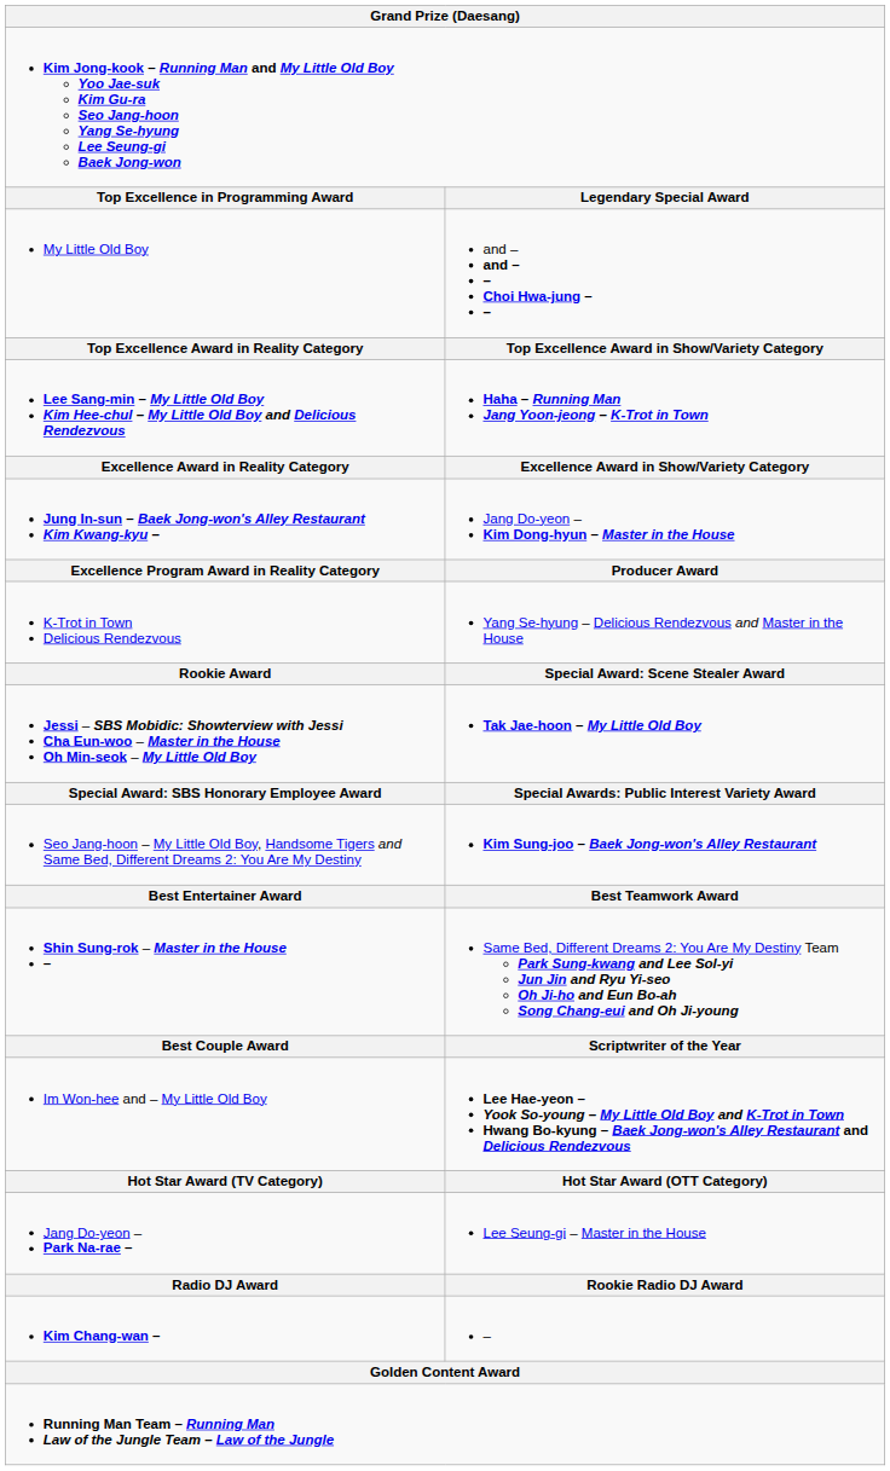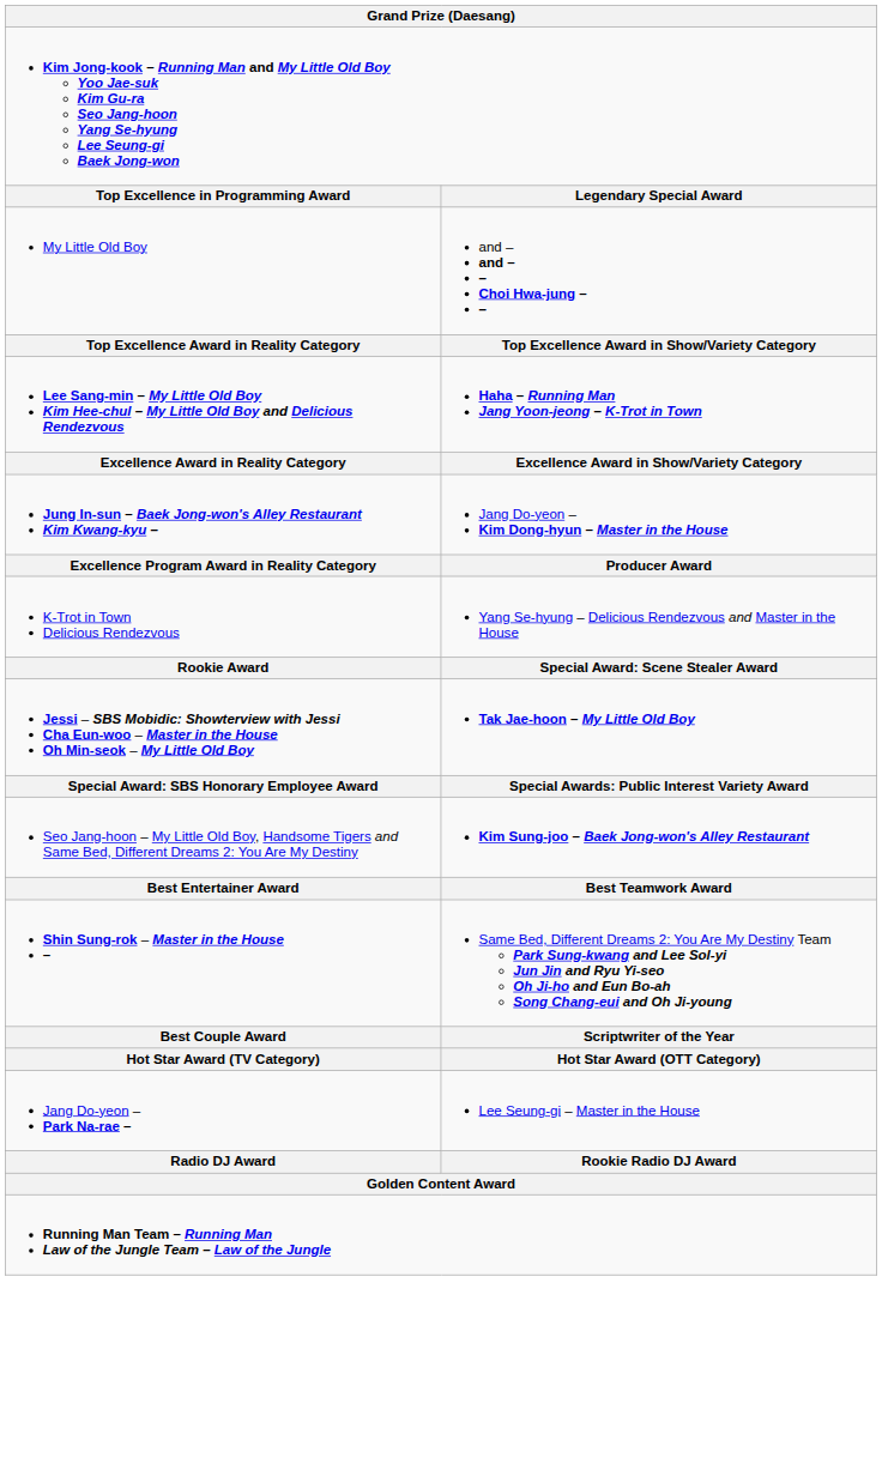 <table class="wikitable" style="width:80%;">
 <tr>
 <th scope="col" colspan="2">Grand Prize (Daesang)</th>
 </tr>
 <tr>
 <td colspan="2" valign="top"><br><ul><li><strong><a href='#'>Kim Jong-kook</a> – <em><a href='#'>Running Man</a></em> and <em><a href='#'>My Little Old Boy</a><strong><em><ul><li><a href='#'>Yoo Jae-suk</a></li><li><a href='#'>Kim Gu-ra</a></li><li><a href='#'>Seo Jang-hoon</a></li><li><a href='#'>Yang Se-hyung</a></li><li><a href='#'>Lee Seung-gi</a></li><li><a href='#'>Baek Jong-won</a></li></ul></li></ul></td>
 </tr>
 <tr>
 <th scope="col" width="50%">Top Excellence in Programming Award</th>
 <th scope="col" width="50%">Legendary Special Award</th>
 </tr>
 <tr>
 <td valign="top"><br><ul><li></em></strong><a href='#'>My Little Old Boy</a><strong><em></li></ul></td>
 <td valign="top"><br><ul><li></strong> and  – </em></em></strong></li><li><strong> and  – <em><strong><em></li><li></strong> – </em></em></strong></li><li><strong><a href='#'>Choi Hwa-jung</a> – <em><strong><em></li><li></strong> – </em></em></strong></li></ul></td>
 </tr>
 <tr>
 <th scope="col">Top Excellence Award in Reality Category</th>
 <th scope="col">Top Excellence Award in Show/Variety Category</th>
 </tr>
 <tr>
 <td valign="top"><br><ul><li><strong><a href='#'>Lee Sang-min</a> – <em><a href='#'>My Little Old Boy</a><strong><em></li><li></strong><a href='#'>Kim Hee-chul</a> – </em><a href='#'>My Little Old Boy</a><em> and </em><a href='#'>Delicious Rendezvous</a></em></strong></li></ul></td>
 <td valign="top"><br><ul><li><strong><a href='#'>Haha</a> – <em><a href='#'>Running Man</a><strong><em></li><li></strong><a href='#'>Jang Yoon-jeong</a> – </em><a href='#'>K-Trot in Town</a></em></strong></li></ul></td>
 </tr>
 <tr>
 <th scope="col">Excellence Award in Reality Category</th>
 <th scope="col">Excellence Award in Show/Variety Category</th>
 </tr>
 <tr>
 <td valign="top"><br><ul><li><strong><a href='#'>Jung In-sun</a> – <em><a href='#'>Baek Jong-won's Alley Restaurant</a><strong><em></li><li><a href='#'></strong>Kim Kwang-kyu<strong></a> – </em></strong><strong><em></li></ul></td>
 <td valign="top"><br><ul><li></strong><a href='#'>Jang Do-yeon</a> – </em></em></strong></li><li><strong><a href='#'>Kim Dong-hyun</a> – <em><a href='#'>Master in the House</a><strong><em></li></ul></td>
 </tr>
 <tr>
 <th scope="col">Excellence Program Award in Reality Category</th>
 <th scope="col">Producer Award</th>
 </tr>
 <tr>
 <td><br><ul><li></em></strong><a href='#'>K-Trot in Town</a><strong><em></li><li></em></strong><a href='#'>Delicious Rendezvous</a><strong><em></li></ul></td>
 <td><br><ul><li></strong><a href='#'>Yang Se-hyung</a> – </em><a href='#'>Delicious Rendezvous</a><em> and </em><a href='#'>Master in the House</a></em></strong></li></ul></td>
 </tr>
 <tr>
 <th scope="col">Rookie Award</th>
 <th scope="col">Special Award: Scene Stealer Award</th>
 </tr>
 <tr>
 <td valign="top"><br><ul><li><strong><a href='#'>Jessi</a></strong> – <strong><em>SBS Mobidic: Showterview with Jessi</em></strong></li><li><strong><a href='#'>Cha Eun-woo</a></strong> – <strong><em><a href='#'>Master in the House</a></em></strong></li><li><strong><a href='#'>Oh Min-seok</a></strong>  – <strong><em><a href='#'>My Little Old Boy</a></em></strong></li></ul></td>
 <td valign="top"><br><ul><li><strong><a href='#'>Tak Jae-hoon</a> – <em><a href='#'>My Little Old Boy</a><strong><em></li></ul></td>
 </tr>
 <tr>
 <th scope="col">Special Award: SBS Honorary Employee Award</th>
 <th scope="col">Special Awards: Public Interest Variety Award</th>
 </tr>
 <tr>
 <td valign="top"><br><ul><li></strong><a href='#'>Seo Jang-hoon</a><strong> </strong>– </em><a href='#'>My Little Old Boy</a>, <a href='#'>Handsome Tigers</a><em> and </em><a href='#'>Same Bed, Different Dreams 2: You Are My Destiny</a></em></strong></li></ul></td>
 <td valign="top"><br><ul><li><a href='#'><strong>Kim Sung-joo</strong></a> <strong>–</strong> <strong><em><a href='#'>Baek Jong-won's Alley Restaurant</a></em></strong></li></ul></td>
 </tr>
 <tr>
 <th scope="col">Best Entertainer Award</th>
 <th scope="col">Best Teamwork Award</th>
 </tr>
 <tr>
 <td valign="top"><br><ul><li><strong><a href='#'>Shin Sung-rok</a></strong> – <strong><em><a href='#'>Master in the House</a></em></strong></li><li><strong> – <em><strong><em></li></ul></td>
 <td valign="top"><br><ul><li></em></strong><a href='#'>Same Bed, Different Dreams 2: You Are My Destiny</a> Team<strong><em><ul><li><a href='#'>Park Sung-kwang</a> and Lee Sol-yi</li><li><a href='#'>Jun Jin</a> and Ryu Yi-seo</li><li><a href='#'>Oh Ji-ho</a> and Eun Bo-ah</li><li><a href='#'>Song Chang-eui</a> and Oh Ji-young</li></ul></li></ul></td>
 </tr>
 <tr>
 <th scope="col">Best Couple Award</th>
 <th scope="col">Scriptwriter of the Year</th>
 </tr>
 <tr>
-<td valign="top"><br><ul><li></strong><a href='#'>Im Won-hee</a> and  – </em><a href='#'>My Little Old Boy</a></em></strong></li></ul></td>
-<td valign="top"><br><ul><li><strong>Lee Hae-yeon – <em><strong><em></li><li></strong>Yook So-young – </em><a href='#'>My Little Old Boy</a><em> and </em><a href='#'>K-Trot in Town</a></em></strong></li><li><strong>Hwang Bo-kyung – <em><a href='#'>Baek Jong-won's Alley Restaurant</a></em> and <em><a href='#'>Delicious Rendezvous</a><strong><em></li></ul></td>
-</tr>
-<tr>
 <th scope="col">Hot Star Award (TV Category)</th>
 <th scope="col">Hot Star Award (OTT Category)</th>
 </tr>
 <tr>
 <td valign="top"><br><ul><li></strong><a href='#'>Jang Do-yeon</a> – </em></em></strong></li><li><strong><a href='#'>Park Na-rae</a> – <em><strong><em></li></ul></td>
 <td valign="top"><strong><br><ul><li></strong><a href='#'>Lee Seung-gi</a> – </em><a href='#'>Master in the House</a></em></strong></li></ul></strong></td>
 </tr>
 <tr>
 <th scope="col">Radio DJ Award</th>
 <th scope="col">Rookie Radio DJ Award</th>
 </tr>
 <tr>
-<td valign="top"><br><ul><li><strong><a href='#'>Kim Chang-wan</a> – <em><strong><em></li></ul></td>
-<td valign="top"><br><ul><li></strong> – </em></em></strong></li></ul></td>
-</tr>
-<tr>
 <th scope="col" colspan="2">Golden Content Award</th>
 </tr>
 <tr>
 <td colspan="2" valign="top"><br><ul><li><strong>Running Man Team – <em><a href='#'>Running Man</a><strong><em></li><li></strong>Law of the Jungle Team – </em><a href='#'>Law of the Jungle</a></em></strong></li></ul></td>
 </tr>
 </table>
